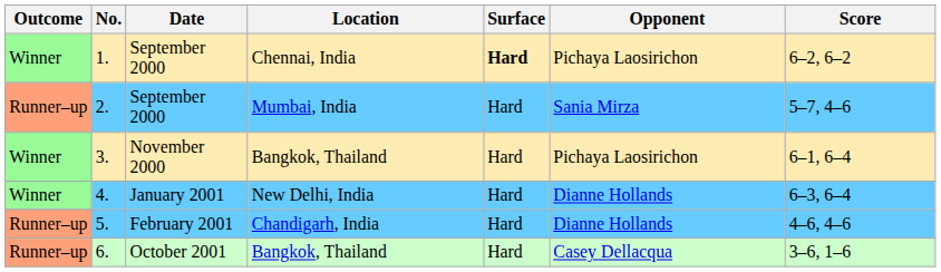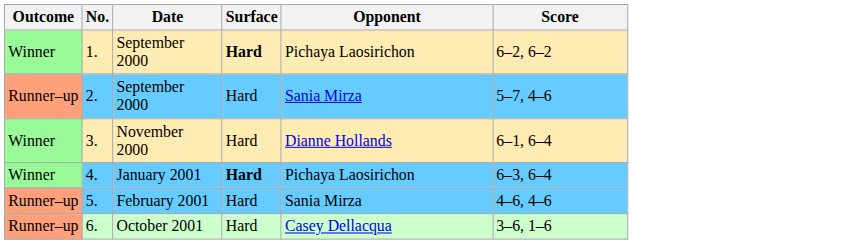 <table class="sortable wikitable" style=font-size:97%>
 <tr>
 <th>Outcome</th>
 <th>No.</th>
 <th width=100>Date</th>
-<th width=200>Location</th>
 <th>Surface</th>
 <th width=200>Opponent</th>
 <th width=125>Score</th>
 </tr>
 <tr bgcolor=#ffecb2>
 <td bgcolor=#98fb98>Winner</td>
 <td>1.</td>
 <td>September 2000</td>
-<td>Chennai, India</td>
 <td><strong>Hard</strong></td>
 <td> Pichaya Laosirichon</td>
 <td>6–2, 6–2</td>
 </tr>
 <tr bgcolor=#66CCFF>
 <td style="background:#ffa07a;">Runner–up</td>
 <td>2.</td>
 <td>September 2000</td>
-<td><a href='#'>Mumbai</a>, India</td>
 <td>Hard</td>
 <td> <a href='#'>Sania Mirza</a></td>
 <td>5–7, 4–6</td>
 </tr>
 <tr bgcolor=#ffecb2>
 <td bgcolor=#98fb98>Winner</td>
 <td>3.</td>
 <td>November 2000</td>
-<td>Bangkok, Thailand</td>
 <td>Hard</td>
-<td> Pichaya Laosirichon</td>
+<td> <a href='#'>Dianne Hollands</a></td>
 <td>6–1, 6–4</td>
 </tr>
 <tr bgcolor=#66CCFF>
 <td bgcolor=#98fb98>Winner</td>
 <td>4.</td>
 <td>January 2001</td>
-<td>New Delhi, India</td>
-<td>Hard</td>
-<td> <a href='#'>Dianne Hollands</a></td>
+<td><strong>Hard</strong></td>
+<td> Pichaya Laosirichon</td>
 <td>6–3, 6–4</td>
 </tr>
 <tr bgcolor=#66CCFF>
 <td style="background:#ffa07a;">Runner–up</td>
 <td>5.</td>
 <td>February 2001</td>
-<td><a href='#'>Chandigarh</a>, India</td>
 <td>Hard</td>
-<td> <a href='#'>Dianne Hollands</a></td>
+<td> Sania Mirza</td>
 <td>4–6, 4–6</td>
 </tr>
 <tr bgcolor=#CCFFCC>
 <td style="background:#ffa07a;">Runner–up</td>
 <td>6.</td>
 <td>October 2001</td>
-<td><a href='#'>Bangkok</a>, Thailand</td>
 <td>Hard</td>
 <td> <a href='#'>Casey Dellacqua</a></td>
 <td>3–6, 1–6</td>
 </tr>
 </table>
